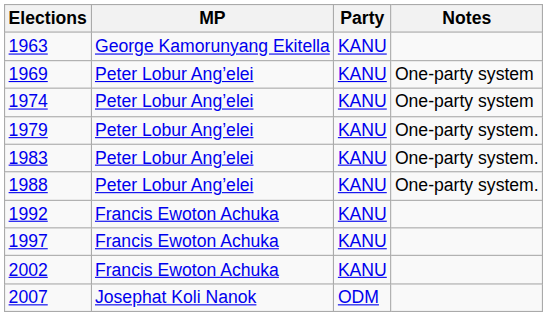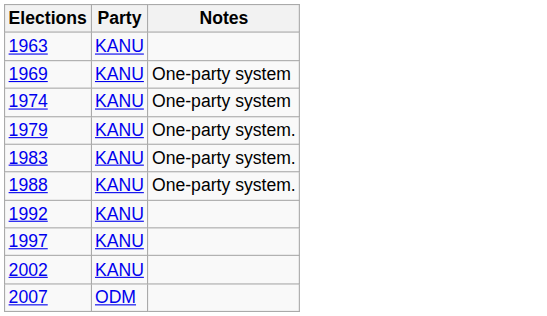 <table class="wikitable">
 <tr>
 <th>Elections</th>
-<th>MP </th>
 <th>Party</th>
 <th>Notes</th>
 </tr>
 <tr>
 <td><a href='#'>1963</a></td>
-<td><a href='#'>George Kamorunyang Ekitella</a></td>
 <td><a href='#'>KANU</a></td>
 <td></td>
 </tr>
 <tr>
 <td><a href='#'>1969</a></td>
-<td><a href='#'>Peter Lobur Ang’elei</a></td>
 <td><a href='#'>KANU</a></td>
 <td>One-party system</td>
 </tr>
 <tr>
 <td><a href='#'>1974</a></td>
-<td><a href='#'>Peter Lobur Ang’elei</a></td>
 <td><a href='#'>KANU</a></td>
 <td>One-party system</td>
 </tr>
 <tr>
 <td><a href='#'>1979</a></td>
-<td><a href='#'>Peter Lobur Ang’elei</a></td>
 <td><a href='#'>KANU</a></td>
 <td>One-party system.</td>
 </tr>
 <tr>
 <td><a href='#'>1983</a></td>
-<td><a href='#'>Peter Lobur Ang’elei</a></td>
 <td><a href='#'>KANU</a></td>
 <td>One-party system.</td>
 </tr>
 <tr>
 <td><a href='#'>1988</a></td>
-<td><a href='#'>Peter Lobur Ang’elei</a></td>
 <td><a href='#'>KANU</a></td>
 <td>One-party system.</td>
 </tr>
 <tr>
 <td><a href='#'>1992</a></td>
-<td><a href='#'>Francis Ewoton Achuka</a></td>
 <td><a href='#'>KANU</a></td>
 <td></td>
 </tr>
 <tr>
 <td><a href='#'>1997</a></td>
-<td><a href='#'>Francis Ewoton Achuka</a></td>
 <td><a href='#'>KANU</a></td>
 <td></td>
 </tr>
 <tr>
 <td><a href='#'>2002</a></td>
-<td><a href='#'>Francis Ewoton Achuka</a></td>
 <td><a href='#'>KANU</a></td>
 <td></td>
 </tr>
 <tr>
 <td><a href='#'>2007</a></td>
-<td><a href='#'>Josephat Koli Nanok</a></td>
 <td><a href='#'>ODM</a></td>
 <td></td>
 </tr>
 </table>
